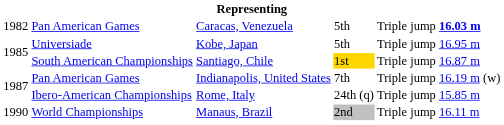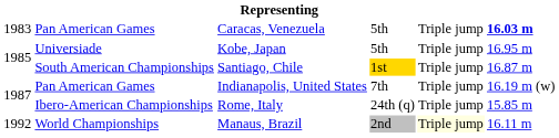 <table>
 <tr>
 <th colspan="6">Representing </th>
 </tr>
 <tr>
-<td>1982</td>
+<td>1983</td>
 <td><a href='#'>Pan American Games</a></td>
 <td><a href='#'>Caracas, Venezuela</a></td>
 <td>5th</td>
 <td>Triple jump</td>
 <td><strong><a href='#'>16.03 m</a></strong></td>
 </tr>
 <tr>
 <td rowspan=2>1985</td>
 <td><a href='#'>Universiade</a></td>
 <td><a href='#'>Kobe, Japan</a></td>
 <td>5th</td>
 <td>Triple jump</td>
 <td><a href='#'>16.95 m</a></td>
 </tr>
 <tr>
 <td><a href='#'>South American Championships</a></td>
 <td><a href='#'>Santiago, Chile</a></td>
 <td bgcolor=gold>1st</td>
 <td>Triple jump</td>
 <td><a href='#'>16.87 m</a></td>
 </tr>
 <tr>
 <td rowspan=2>1987</td>
 <td><a href='#'>Pan American Games</a></td>
 <td><a href='#'>Indianapolis, United States</a></td>
 <td>7th</td>
 <td>Triple jump</td>
 <td><a href='#'>16.19 m</a> (w)</td>
 </tr>
 <tr>
 <td><a href='#'>Ibero-American Championships</a></td>
 <td><a href='#'>Rome, Italy</a></td>
 <td>24th (q)</td>
 <td>Triple jump</td>
 <td><a href='#'>15.85 m</a></td>
 </tr>
 <tr>
-<td>1990</td>
+<td>1992</td>
 <td><a href='#'>World Championships</a></td>
 <td><a href='#'>Manaus, Brazil</a></td>
 <td bgcolor=silver>2nd</td>
-<td>Triple jump</td>
+<td style="background: lightyellow;">Triple jump</td>
 <td><a href='#'>16.11 m</a></td>
 </tr>
 </table>
